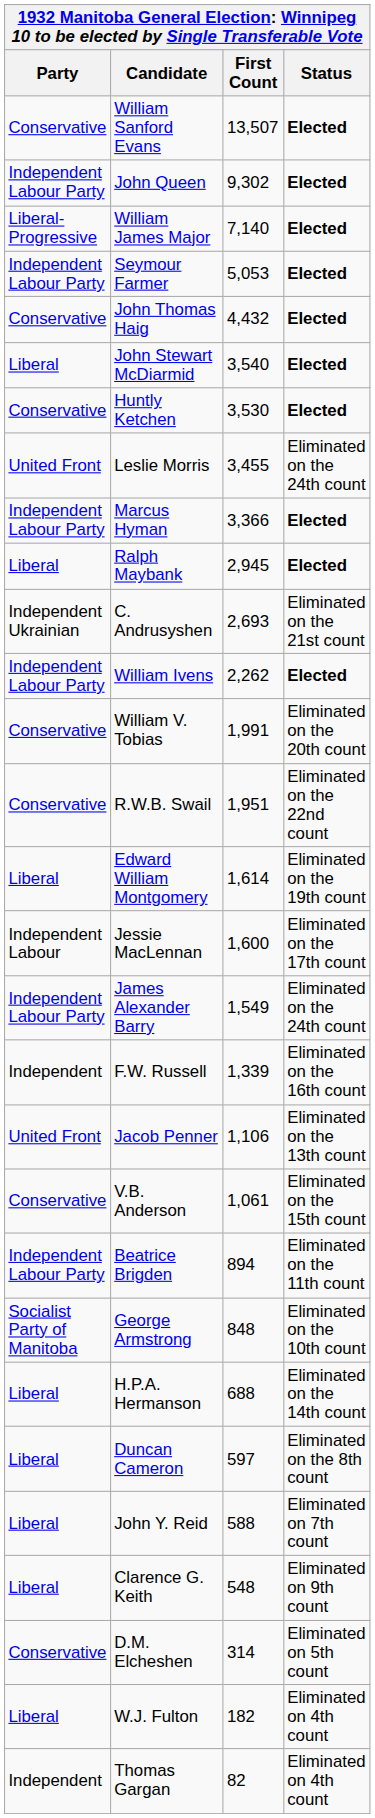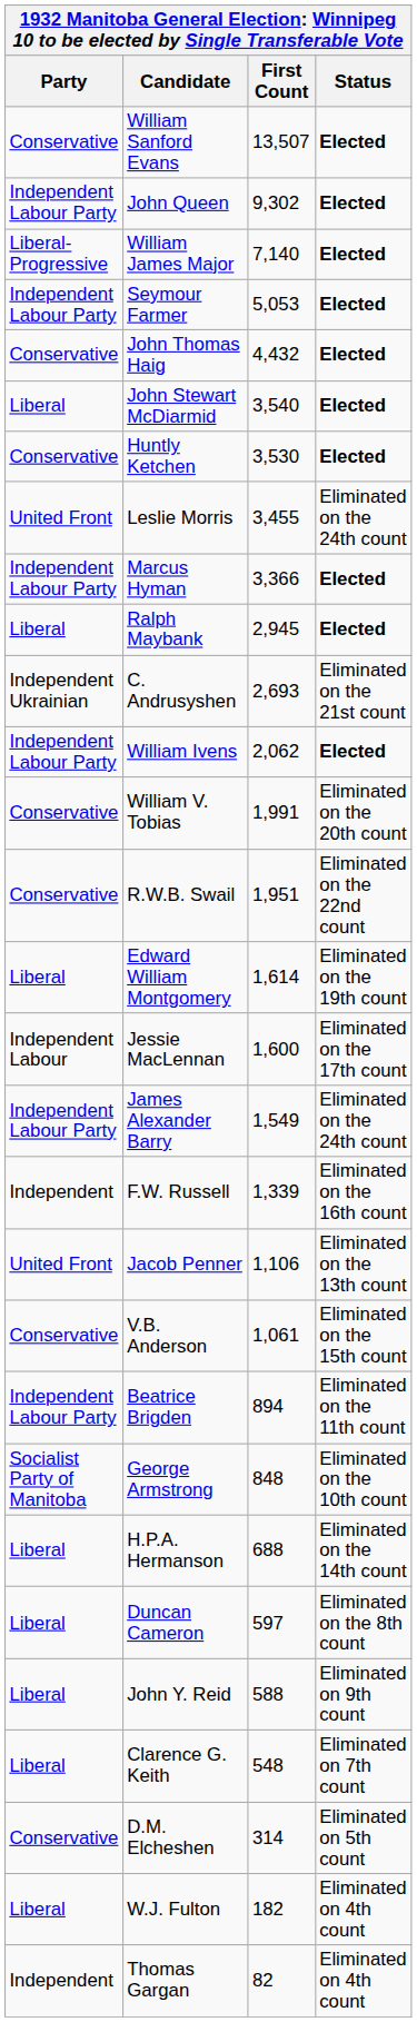 <table class="wikitable mw-collapsible mw-collapsed">
 <tr style="background-color:#E9E9E9">
 <th colspan="4"><a href='#'>1932 Manitoba General Election</a>: <a href='#'>Winnipeg</a>  <br> <em>10 to be elected by <a href='#'>Single Transferable Vote</a></em> <br></th>
 </tr>
 <tr style="background-color:#DDDDFF">
 <th style="width: 50px">Party</th>
 <th style="width: 100px">Candidate</th>
 <th style="width: 50px">First Count</th>
 <th style="width: 50px">Status</th>
 </tr>
 <tr>
 <td><a href='#'>Conservative</a></td>
 <td><a href='#'>William Sanford Evans</a></td>
 <td>13,507</td>
 <td><strong>Elected</strong></td>
 </tr>
 <tr>
 <td><a href='#'>Independent Labour Party</a></td>
 <td><a href='#'>John Queen</a></td>
 <td>9,302</td>
 <td><strong>Elected</strong></td>
 </tr>
 <tr>
 <td><a href='#'>Liberal-Progressive</a></td>
 <td><a href='#'>William James Major</a></td>
 <td>7,140</td>
 <td><strong>Elected</strong></td>
 </tr>
 <tr>
 <td><a href='#'>Independent Labour Party</a></td>
 <td><a href='#'>Seymour Farmer</a></td>
 <td>5,053</td>
 <td><strong>Elected</strong></td>
 </tr>
 <tr>
 <td><a href='#'>Conservative</a></td>
 <td><a href='#'>John Thomas Haig</a></td>
 <td>4,432</td>
 <td><strong>Elected</strong></td>
 </tr>
 <tr>
 <td><a href='#'>Liberal</a></td>
 <td><a href='#'>John Stewart McDiarmid</a></td>
 <td>3,540</td>
 <td><strong>Elected</strong></td>
 </tr>
 <tr>
 <td><a href='#'>Conservative</a></td>
 <td><a href='#'>Huntly Ketchen</a></td>
 <td>3,530</td>
 <td><strong>Elected</strong></td>
 </tr>
 <tr>
 <td><a href='#'>United Front</a></td>
 <td>Leslie Morris</td>
 <td>3,455</td>
 <td>Eliminated on the 24th count</td>
 </tr>
 <tr>
 <td><a href='#'>Independent Labour Party</a></td>
 <td><a href='#'>Marcus Hyman</a></td>
 <td>3,366</td>
 <td><strong>Elected</strong></td>
 </tr>
 <tr>
 <td><a href='#'>Liberal</a></td>
 <td><a href='#'>Ralph Maybank</a></td>
 <td>2,945</td>
 <td><strong>Elected</strong></td>
 </tr>
 <tr>
 <td>Independent Ukrainian</td>
 <td>C. Andrusyshen</td>
 <td>2,693</td>
 <td>Eliminated on the 21st count</td>
 </tr>
 <tr>
 <td><a href='#'>Independent Labour Party</a></td>
 <td><a href='#'>William Ivens</a></td>
-<td>2,262</td>
+<td>2,062</td>
 <td><strong>Elected</strong></td>
 </tr>
 <tr>
 <td><a href='#'>Conservative</a></td>
 <td>William V. Tobias</td>
 <td>1,991</td>
 <td>Eliminated on the 20th count</td>
 </tr>
 <tr>
 <td><a href='#'>Conservative</a></td>
 <td>R.W.B. Swail</td>
 <td>1,951</td>
 <td>Eliminated on the 22nd count</td>
 </tr>
 <tr>
 <td><a href='#'>Liberal</a></td>
 <td><a href='#'>Edward William Montgomery</a></td>
 <td>1,614</td>
 <td>Eliminated on the 19th count</td>
 </tr>
 <tr>
 <td>Independent Labour</td>
 <td>Jessie MacLennan</td>
 <td>1,600</td>
 <td>Eliminated on the 17th count</td>
 </tr>
 <tr>
 <td><a href='#'>Independent Labour Party</a></td>
 <td><a href='#'>James Alexander Barry</a></td>
 <td>1,549</td>
 <td>Eliminated on the 24th count</td>
 </tr>
 <tr>
 <td>Independent</td>
 <td>F.W. Russell</td>
 <td>1,339</td>
 <td>Eliminated on the 16th count</td>
 </tr>
 <tr>
 <td><a href='#'>United Front</a></td>
 <td><a href='#'>Jacob Penner</a></td>
 <td>1,106</td>
 <td>Eliminated on the 13th count</td>
 </tr>
 <tr>
 <td><a href='#'>Conservative</a></td>
 <td>V.B. Anderson</td>
 <td>1,061</td>
 <td>Eliminated on the 15th count</td>
 </tr>
 <tr>
 <td><a href='#'>Independent Labour Party</a></td>
 <td><a href='#'>Beatrice Brigden </a></td>
 <td>894</td>
 <td>Eliminated on the 11th count</td>
 </tr>
 <tr>
 <td><a href='#'>Socialist Party of Manitoba</a></td>
 <td><a href='#'>George Armstrong</a></td>
 <td>848</td>
 <td>Eliminated on the 10th count</td>
 </tr>
 <tr>
 <td><a href='#'>Liberal</a></td>
 <td>H.P.A. Hermanson</td>
 <td>688</td>
 <td>Eliminated on the 14th count</td>
 </tr>
 <tr>
 <td><a href='#'>Liberal</a></td>
 <td><a href='#'>Duncan Cameron</a></td>
 <td>597</td>
 <td>Eliminated on the 8th count</td>
 </tr>
 <tr>
 <td><a href='#'>Liberal</a></td>
 <td>John Y. Reid</td>
 <td>588</td>
-<td>Eliminated on 7th count</td>
+<td>Eliminated on 9th count</td>
 </tr>
 <tr>
 <td><a href='#'>Liberal</a></td>
 <td>Clarence G. Keith</td>
 <td>548</td>
-<td>Eliminated on 9th count</td>
+<td>Eliminated on 7th count</td>
 </tr>
 <tr>
 <td><a href='#'>Conservative</a></td>
 <td>D.M. Elcheshen</td>
 <td>314</td>
 <td>Eliminated on 5th count</td>
 </tr>
 <tr>
 <td><a href='#'>Liberal</a></td>
 <td>W.J. Fulton</td>
 <td>182</td>
 <td>Eliminated on 4th count</td>
 </tr>
 <tr>
 <td>Independent</td>
 <td>Thomas Gargan</td>
 <td>82</td>
 <td>Eliminated on 4th count</td>
 </tr>
 </table>
